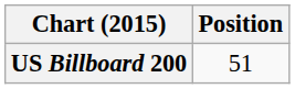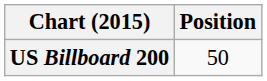 <table class="wikitable plainrowheaders" style="text-align:center">
 <tr>
 <th scope="col">Chart (2015)</th>
 <th scope="col">Position</th>
 </tr>
 <tr>
 <th scope="row">US <em>Billboard</em> 200</th>
-<td>51</td>
+<td>50</td>
 </tr>
 </table>
